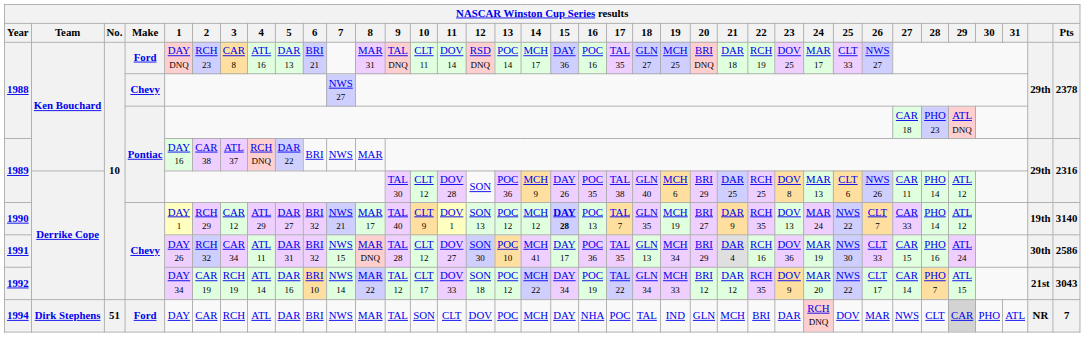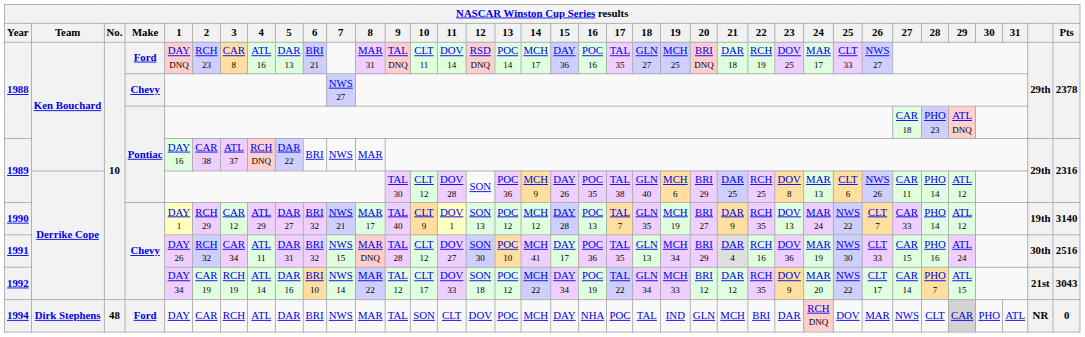 <table class="wikitable" style="text-align:center; font-size:75%">
 <tr>
 <th colspan=37><a href='#'>NASCAR Winston Cup Series</a> results</th>
 </tr>
 <tr>
 <th>Year</th>
 <th>Team</th>
 <th>No.</th>
 <th>Make</th>
 <th>1</th>
 <th>2</th>
 <th>3</th>
 <th>4</th>
 <th>5</th>
 <th>6</th>
 <th>7</th>
 <th>8</th>
 <th>9</th>
 <th>10</th>
 <th>11</th>
 <th>12</th>
 <th>13</th>
 <th>14</th>
 <th>15</th>
 <th>16</th>
 <th>17</th>
 <th>18</th>
 <th>19</th>
 <th>20</th>
 <th>21</th>
 <th>22</th>
 <th>23</th>
 <th>24</th>
 <th>25</th>
 <th>26</th>
 <th>27</th>
 <th>28</th>
 <th>29</th>
 <th>30</th>
 <th>31</th>
 <th></th>
 <th>Pts</th>
 </tr>
 <tr>
 <th rowspan=3><a href='#'>1988</a></th>
 <th rowspan=4><a href='#'>Ken Bouchard</a></th>
 <th rowspan=8>10</th>
 <th><a href='#'>Ford</a></th>
 <td style="background:#FFCFCF;"><a href='#'>DAY</a><br><small>DNQ</small></td>
 <td style="background:#CFCFFF;"><a href='#'>RCH</a><br><small>23</small></td>
 <td style="background:#FFDF9F;"><a href='#'>CAR</a><br><small>8</small></td>
 <td style="background:#DFFFDF;"><a href='#'>ATL</a><br><small>16</small></td>
 <td style="background:#DFFFDF;"><a href='#'>DAR</a><br><small>13</small></td>
 <td style="background:#CFCFFF;"><a href='#'>BRI</a><br><small>21</small></td>
 <td></td>
 <td style="background:#EFCFFF;"><a href='#'>MAR</a><br><small>31</small></td>
 <td style="background:#FFCFCF;"><a href='#'>TAL</a><br><small>DNQ</small></td>
 <td style="background:#DFFFDF;"><a href='#'>CLT</a><br><small>11</small></td>
 <td style="background:#DFFFDF;"><a href='#'>DOV</a><br><small>14</small></td>
 <td style="background:#FFCFCF;"><a href='#'>RSD</a><br><small>DNQ</small></td>
 <td style="background:#DFFFDF;"><a href='#'>POC</a><br><small>14</small></td>
 <td style="background:#DFFFDF;"><a href='#'>MCH</a><br><small>17</small></td>
 <td style="background:#CFCFFF;"><a href='#'>DAY</a><br><small>36</small></td>
 <td style="background:#DFFFDF;"><a href='#'>POC</a><br><small>16</small></td>
 <td style="background:#EFCFFF;"><a href='#'>TAL</a><br><small>35</small></td>
 <td style="background:#CFCFFF;"><a href='#'>GLN</a><br><small>27</small></td>
 <td style="background:#CFCFFF;"><a href='#'>MCH</a><br><small>25</small></td>
 <td style="background:#FFCFCF;"><a href='#'>BRI</a><br><small>DNQ</small></td>
 <td style="background:#DFFFDF;"><a href='#'>DAR</a><br><small>18</small></td>
 <td style="background:#DFFFDF;"><a href='#'>RCH</a><br><small>19</small></td>
 <td style="background:#EFCFFF;"><a href='#'>DOV</a><br><small>25</small></td>
 <td style="background:#DFFFDF;"><a href='#'>MAR</a><br><small>17</small></td>
 <td style="background:#EFCFFF;"><a href='#'>CLT</a><br><small>33</small></td>
 <td style="background:#CFCFFF;"><a href='#'>NWS</a><br><small>27</small></td>
 <td colspan=5></td>
 <th rowspan=3>29th</th>
 <th rowspan=3>2378</th>
 </tr>
 <tr>
 <th><a href='#'>Chevy</a></th>
 <td colspan=6></td>
 <td style="background:#CFCFFF;"><a href='#'>NWS</a><br><small>27</small></td>
 <td colspan=24></td>
 </tr>
 <tr>
 <th rowspan=3><a href='#'>Pontiac</a></th>
 <td colspan=26></td>
 <td style="background:#DFFFDF;"><a href='#'>CAR</a><br><small>18</small></td>
 <td style="background:#CFCFFF;"><a href='#'>PHO</a><br><small>23</small></td>
 <td style="background:#FFCFCF;"><a href='#'>ATL</a><br><small>DNQ</small></td>
 <td colspan=2></td>
 </tr>
 <tr>
 <th rowspan=2><a href='#'>1989</a></th>
 <td style="background:#DFFFDF;"><a href='#'>DAY</a><br><small>16</small></td>
 <td style="background:#EFCFFF;"><a href='#'>CAR</a><br><small>38</small></td>
 <td style="background:#EFCFFF;"><a href='#'>ATL</a><br><small>37</small></td>
 <td style="background:#FFCFCF;"><a href='#'>RCH</a><br><small>DNQ</small></td>
 <td style="background:#CFCFFF;"><a href='#'>DAR</a><br><small>22</small></td>
 <td><a href='#'>BRI</a></td>
 <td><a href='#'>NWS</a></td>
 <td><a href='#'>MAR</a></td>
 <td colspan=23></td>
 <th rowspan=2>29th</th>
 <th rowspan=2>2316</th>
 </tr>
 <tr>
 <th rowspan=4><a href='#'>Derrike Cope</a></th>
 <td colspan=8></td>
 <td style="background:#EFCFFF;"><a href='#'>TAL</a><br><small>30</small></td>
 <td style="background:#DFFFDF;"><a href='#'>CLT</a><br><small>12</small></td>
 <td style="background:#EFCFFF;"><a href='#'>DOV</a><br><small>28</small></td>
 <td><a href='#'>SON</a></td>
 <td style="background:#EFCFFF;"><a href='#'>POC</a><br><small>36</small></td>
 <td style="background:#FFDF9F;"><a href='#'>MCH</a><br><small>9</small></td>
 <td style="background:#EFCFFF;"><a href='#'>DAY</a><br><small>26</small></td>
 <td style="background:#EFCFFF;"><a href='#'>POC</a><br><small>35</small></td>
 <td style="background:#EFCFFF;"><a href='#'>TAL</a><br><small>38</small></td>
 <td style="background:#EFCFFF;"><a href='#'>GLN</a><br><small>40</small></td>
 <td style="background:#FFDF9F;"><a href='#'>MCH</a><br><small>6</small></td>
 <td style="background:#EFCFFF;"><a href='#'>BRI</a><br><small>29</small></td>
 <td style="background:#CFCFFF;"><a href='#'>DAR</a><br><small>25</small></td>
 <td style="background:#EFCFFF;"><a href='#'>RCH</a><br><small>25</small></td>
 <td style="background:#FFDF9F;"><a href='#'>DOV</a><br><small>8</small></td>
 <td style="background:#DFFFDF;"><a href='#'>MAR</a><br><small>13</small></td>
 <td style="background:#FFDF9F;"><a href='#'>CLT</a><br><small>6</small></td>
 <td style="background:#CFCFFF;"><a href='#'>NWS</a><br><small>26</small></td>
 <td style="background:#DFFFDF;"><a href='#'>CAR</a><br><small>11</small></td>
 <td style="background:#DFFFDF;"><a href='#'>PHO</a><br><small>14</small></td>
 <td style="background:#DFFFDF;"><a href='#'>ATL</a><br><small>12</small></td>
 <td colspan=2></td>
 </tr>
 <tr>
 <th><a href='#'>1990</a></th>
 <th rowspan=3><a href='#'>Chevy</a></th>
 <td style="background:#FFFFBF;"><a href='#'>DAY</a><br><small>1</small></td>
 <td style="background:#EFCFFF;"><a href='#'>RCH</a><br><small>29</small></td>
 <td style="background:#DFFFDF;"><a href='#'>CAR</a><br><small>12</small></td>
 <td style="background:#EFCFFF;"><a href='#'>ATL</a><br><small>29</small></td>
 <td style="background:#EFCFFF;"><a href='#'>DAR</a><br><small>27</small></td>
 <td style="background:#EFCFFF;"><a href='#'>BRI</a><br><small>32</small></td>
 <td style="background:#CFCFFF;"><a href='#'>NWS</a><br><small>21</small></td>
 <td style="background:#DFFFDF;"><a href='#'>MAR</a><br><small>17</small></td>
 <td style="background:#EFCFFF;"><a href='#'>TAL</a><br><small>40</small></td>
 <td style="background:#FFDF9F;"><a href='#'>CLT</a><br><small>9</small></td>
 <td style="background:#FFFFBF;"><a href='#'>DOV</a><br><small>1</small></td>
 <td style="background:#DFFFDF;"><a href='#'>SON</a><br><small>13</small></td>
 <td style="background:#DFFFDF;"><a href='#'>POC</a><br><small>12</small></td>
 <td style="background:#DFFFDF;"><a href='#'>MCH</a><br><small>12</small></td>
-<td style="background:#CFCFFF;"><strong><a href='#'>DAY</a><br><small>28</small></strong></td>
+<td style="background:#CFCFFF;"><a href='#'>DAY</a><br><small>28</small></td>
 <td style="background:#DFFFDF;"><a href='#'>POC</a><br><small>13</small></td>
 <td style="background:#FFDF9F;"><a href='#'>TAL</a><br><small>7</small></td>
 <td style="background:#EFCFFF;"><a href='#'>GLN</a><br><small>35</small></td>
 <td style="background:#DFFFDF;"><a href='#'>MCH</a><br><small>19</small></td>
 <td style="background:#EFCFFF;"><a href='#'>BRI</a><br><small>27</small></td>
 <td style="background:#FFDF9F;"><a href='#'>DAR</a><br><small>9</small></td>
 <td style="background:#EFCFFF;"><a href='#'>RCH</a><br><small>35</small></td>
 <td style="background:#DFFFDF;"><a href='#'>DOV</a><br><small>13</small></td>
 <td style="background:#EFCFFF;"><a href='#'>MAR</a><br><small>24</small></td>
 <td style="background:#CFCFFF;"><a href='#'>NWS</a><br><small>22</small></td>
 <td style="background:#FFDF9F;"><a href='#'>CLT</a><br><small>7</small></td>
 <td style="background:#EFCFFF;"><a href='#'>CAR</a><br><small>33</small></td>
 <td style="background:#DFFFDF;"><a href='#'>PHO</a><br><small>14</small></td>
 <td style="background:#DFFFDF;"><a href='#'>ATL</a><br><small>12</small></td>
 <td colspan=2></td>
 <th>19th</th>
 <th>3140</th>
 </tr>
 <tr>
 <th><a href='#'>1991</a></th>
 <td style="background:#EFCFFF;"><a href='#'>DAY</a><br><small>26</small></td>
 <td style="background:#CFCFFF;"><a href='#'>RCH</a><br><small>32</small></td>
 <td style="background:#EFCFFF;"><a href='#'>CAR</a><br><small>34</small></td>
 <td style="background:#DFFFDF;"><a href='#'>ATL</a><br><small>11</small></td>
 <td style="background:#EFCFFF;"><a href='#'>DAR</a><br><small>31</small></td>
 <td style="background:#EFCFFF;"><a href='#'>BRI</a><br><small>32</small></td>
 <td style="background:#DFFFDF;"><a href='#'>NWS</a><br><small>15</small></td>
 <td style="background:#FFCFCF;"><a href='#'>MAR</a><br><small>DNQ</small></td>
 <td style="background:#EFCFFF;"><a href='#'>TAL</a><br><small>28</small></td>
 <td style="background:#DFFFDF;"><a href='#'>CLT</a><br><small>12</small></td>
 <td style="background:#EFCFFF;"><a href='#'>DOV</a><br><small>27</small></td>
 <td style="background:#CFCFFF;"><a href='#'>SON</a><br><small>30</small></td>
 <td style="background:#FFDF9F;"><a href='#'>POC</a><br><small>10</small></td>
 <td style="background:#EFCFFF;"><a href='#'>MCH</a><br><small>41</small></td>
 <td style="background:#DFFFDF;"><a href='#'>DAY</a><br><small>17</small></td>
 <td style="background:#EFCFFF;"><a href='#'>POC</a><br><small>36</small></td>
 <td style="background:#EFCFFF;"><a href='#'>TAL</a><br><small>35</small></td>
 <td style="background:#DFFFDF;"><a href='#'>GLN</a><br><small>13</small></td>
 <td style="background:#EFCFFF;"><a href='#'>MCH</a><br><small>34</small></td>
 <td style="background:#EFCFFF;"><a href='#'>BRI</a><br><small>29</small></td>
 <td style="background:#DFDFDF;"><a href='#'>DAR</a><br><small>4</small></td>
 <td style="background:#DFFFDF;"><a href='#'>RCH</a><br><small>16</small></td>
 <td style="background:#EFCFFF;"><a href='#'>DOV</a><br><small>36</small></td>
 <td style="background:#DFFFDF;"><a href='#'>MAR</a><br><small>19</small></td>
 <td style="background:#CFCFFF;"><a href='#'>NWS</a><br><small>30</small></td>
 <td style="background:#EFCFFF;"><a href='#'>CLT</a><br><small>33</small></td>
 <td style="background:#DFFFDF;"><a href='#'>CAR</a><br><small>15</small></td>
 <td style="background:#DFFFDF;"><a href='#'>PHO</a><br><small>16</small></td>
 <td style="background:#EFCFFF;"><a href='#'>ATL</a><br><small>24</small></td>
 <td colspan=2></td>
 <th>30th</th>
-<th>2586</th>
+<th>2516</th>
 </tr>
 <tr>
 <th><a href='#'>1992</a></th>
 <td style="background:#EFCFFF;"><a href='#'>DAY</a><br><small>34</small></td>
 <td style="background:#DFFFDF;"><a href='#'>CAR</a><br><small>19</small></td>
 <td style="background:#DFFFDF;"><a href='#'>RCH</a><br><small>19</small></td>
 <td style="background:#DFFFDF;"><a href='#'>ATL</a><br><small>14</small></td>
 <td style="background:#DFFFDF;"><a href='#'>DAR</a><br><small>16</small></td>
 <td style="background:#FFDF9F;"><a href='#'>BRI</a><br><small>10</small></td>
 <td style="background:#DFFFDF;"><a href='#'>NWS</a><br><small>14</small></td>
 <td style="background:#CFCFFF;"><a href='#'>MAR</a><br><small>22</small></td>
 <td style="background:#DFFFDF;"><a href='#'>TAL</a><br><small>12</small></td>
 <td style="background:#DFFFDF;"><a href='#'>CLT</a><br><small>17</small></td>
 <td style="background:#EFCFFF;"><a href='#'>DOV</a><br><small>33</small></td>
 <td style="background:#DFFFDF;"><a href='#'>SON</a><br><small>18</small></td>
 <td style="background:#DFFFDF;"><a href='#'>POC</a><br><small>12</small></td>
 <td style="background:#CFCFFF;"><a href='#'>MCH</a><br><small>22</small></td>
 <td style="background:#EFCFFF;"><a href='#'>DAY</a><br><small>34</small></td>
 <td style="background:#DFFFDF;"><a href='#'>POC</a><br><small>19</small></td>
 <td style="background:#CFCFFF;"><a href='#'>TAL</a><br><small>22</small></td>
 <td style="background:#EFCFFF;"><a href='#'>GLN</a><br><small>34</small></td>
 <td style="background:#EFCFFF;"><a href='#'>MCH</a><br><small>33</small></td>
 <td style="background:#DFFFDF;"><a href='#'>BRI</a><br><small>12</small></td>
 <td style="background:#DFFFDF;"><a href='#'>DAR</a><br><small>12</small></td>
 <td style="background:#EFCFFF;"><a href='#'>RCH</a><br><small>35</small></td>
 <td style="background:#FFDF9F;"><a href='#'>DOV</a><br><small>9</small></td>
 <td style="background:#DFFFDF;"><a href='#'>MAR</a><br><small>20</small></td>
 <td style="background:#CFCFFF;"><a href='#'>NWS</a><br><small>22</small></td>
 <td style="background:#DFFFDF;"><a href='#'>CLT</a><br><small>17</small></td>
 <td style="background:#DFFFDF;"><a href='#'>CAR</a><br><small>14</small></td>
 <td style="background:#FFDF9F;"><a href='#'>PHO</a><br><small>7</small></td>
 <td style="background:#DFFFDF;"><a href='#'>ATL</a><br><small>15</small></td>
 <td colspan=2></td>
 <th>21st</th>
 <th>3043</th>
 </tr>
 <tr>
 <th><a href='#'>1994</a></th>
 <th><a href='#'>Dirk Stephens</a></th>
-<th>51</th>
+<th>48</th>
 <th><a href='#'>Ford</a></th>
 <td><a href='#'>DAY</a></td>
 <td><a href='#'>CAR</a></td>
 <td><a href='#'>RCH</a></td>
 <td><a href='#'>ATL</a></td>
 <td><a href='#'>DAR</a></td>
 <td><a href='#'>BRI</a></td>
 <td><a href='#'>NWS</a></td>
 <td><a href='#'>MAR</a></td>
 <td><a href='#'>TAL</a></td>
 <td><a href='#'>SON</a></td>
 <td><a href='#'>CLT</a></td>
 <td><a href='#'>DOV</a></td>
 <td><a href='#'>POC</a></td>
 <td><a href='#'>MCH</a></td>
 <td><a href='#'>DAY</a></td>
 <td><a href='#'>NHA</a></td>
 <td><a href='#'>POC</a></td>
 <td><a href='#'>TAL</a></td>
 <td><a href='#'>IND</a></td>
 <td><a href='#'>GLN</a></td>
 <td><a href='#'>MCH</a></td>
 <td><a href='#'>BRI</a></td>
 <td><a href='#'>DAR</a></td>
 <td style="background:#FFCFCF;"><a href='#'>RCH</a><br><small>DNQ</small></td>
 <td><a href='#'>DOV</a></td>
 <td><a href='#'>MAR</a></td>
 <td><a href='#'>NWS</a></td>
 <td><a href='#'>CLT</a></td>
 <td style="background: lightgrey;"><a href='#'>CAR</a></td>
 <td><a href='#'>PHO</a></td>
 <td><a href='#'>ATL</a></td>
 <th>NR</th>
-<th>7</th>
+<th>0</th>
 </tr>
 </table>
